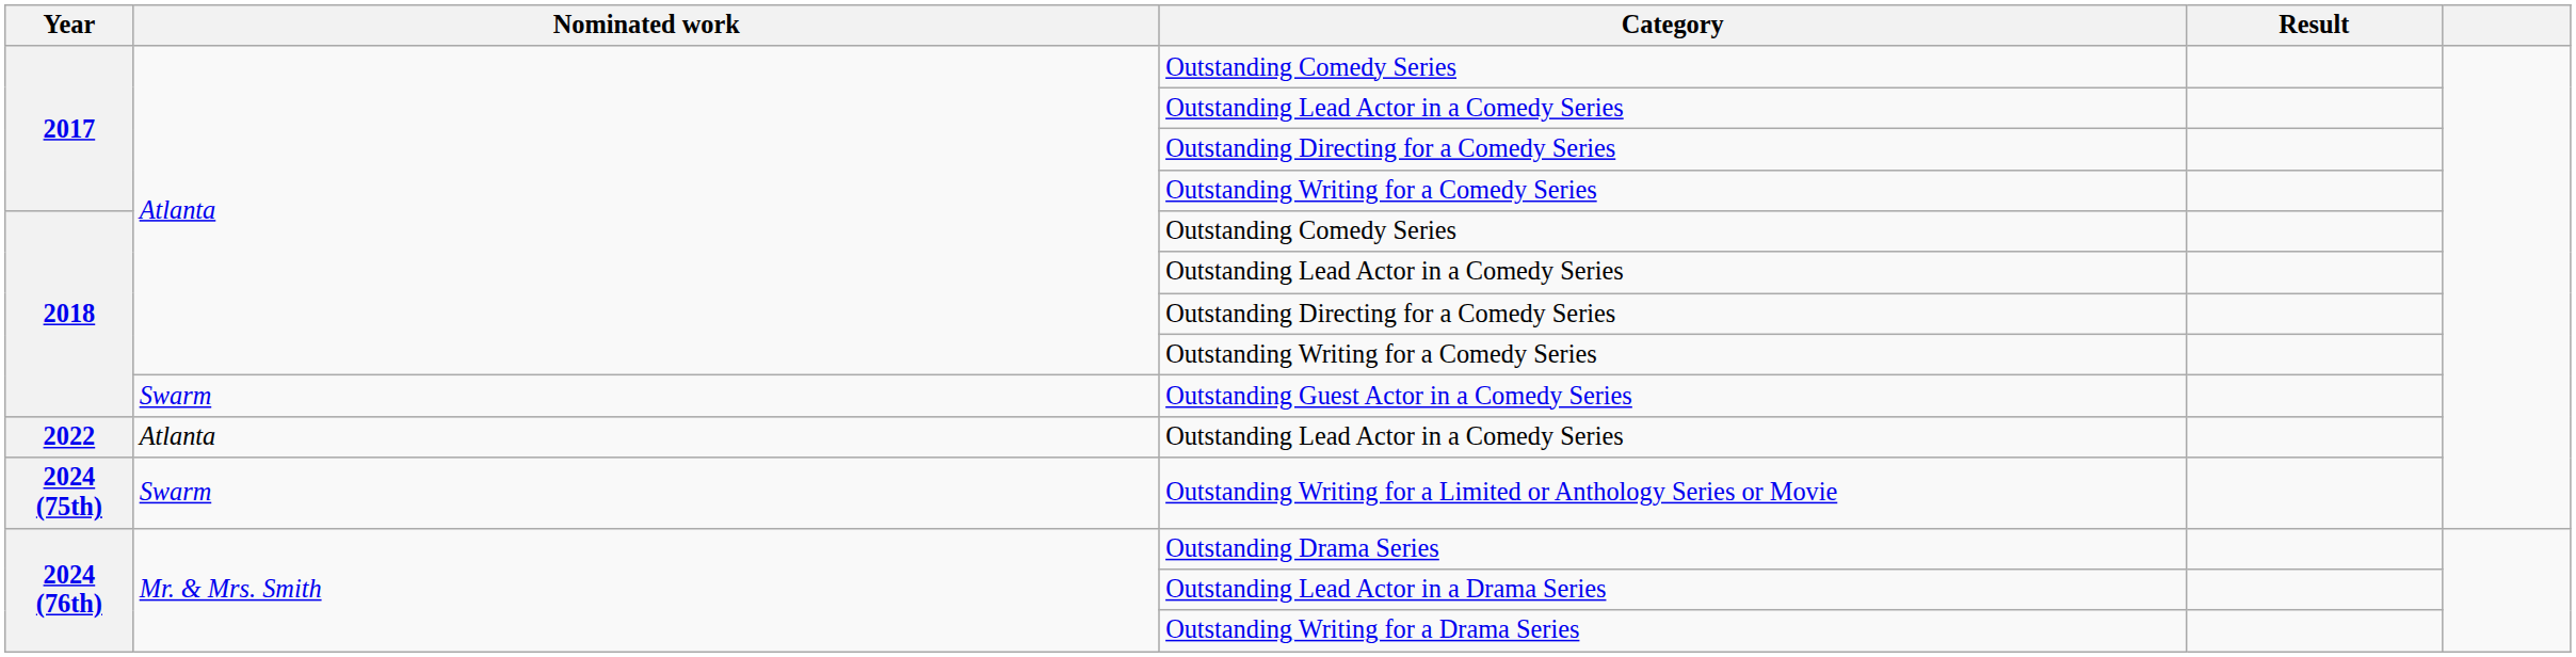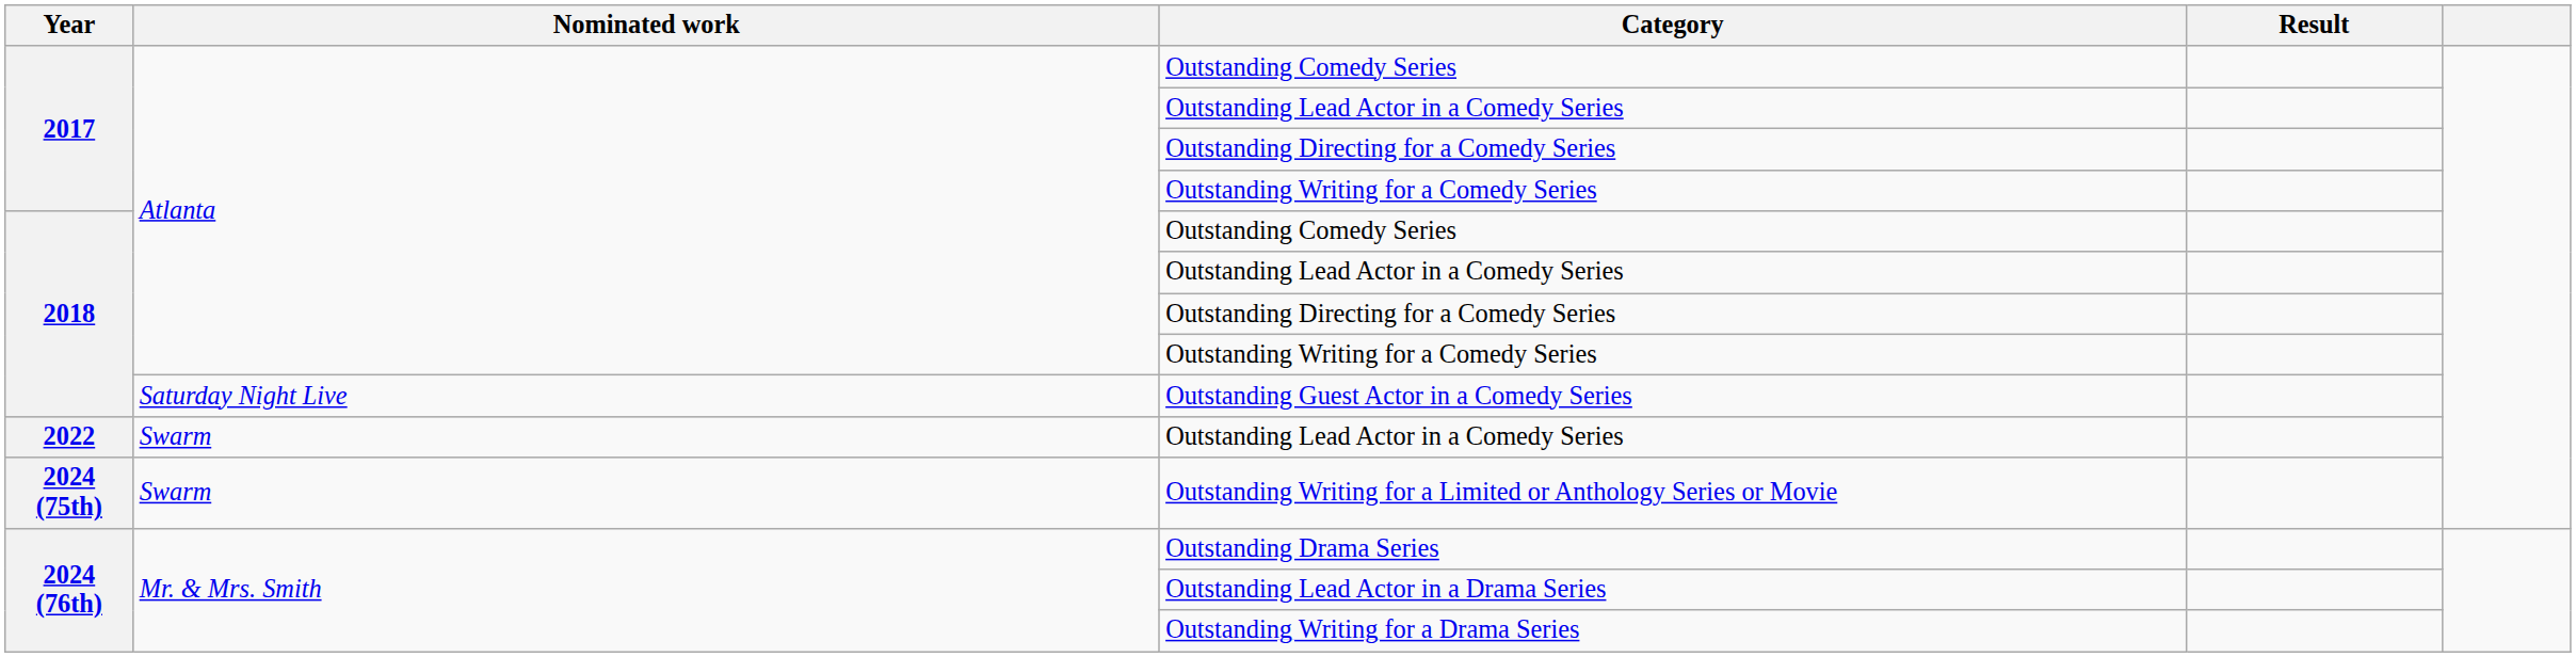 <table class="wikitable plainrowheaders" style="width:100%;">
 <tr>
 <th scope="col" style="width:5%;">Year</th>
 <th scope="col" style="width:40%;">Nominated work</th>
 <th scope="col" style="width:40%;">Category</th>
 <th scope="col" style="width:10%;">Result</th>
 <th scope="col" style="width:5%;"></th>
 </tr>
 <tr>
 <th scope="row" style="text-align:center;" rowspan="4"><a href='#'>2017</a></th>
 <td rowspan="8"><em><a href='#'>Atlanta</a></em></td>
 <td><a href='#'>Outstanding Comedy Series</a></td>
 <td></td>
 <td style="text-align:center;" rowspan="11"></td>
 </tr>
 <tr>
 <td><a href='#'>Outstanding Lead Actor in a Comedy Series</a></td>
 <td></td>
 </tr>
 <tr>
 <td><a href='#'>Outstanding Directing for a Comedy Series</a></td>
 <td></td>
 </tr>
 <tr>
 <td><a href='#'>Outstanding Writing for a Comedy Series</a></td>
 <td></td>
 </tr>
 <tr>
 <th scope="row" style="text-align:center;" rowspan="5"><a href='#'>2018</a></th>
 <td>Outstanding Comedy Series</td>
 <td></td>
 </tr>
 <tr>
 <td>Outstanding Lead Actor in a Comedy Series</td>
 <td></td>
 </tr>
 <tr>
 <td>Outstanding Directing for a Comedy Series</td>
 <td></td>
 </tr>
 <tr>
 <td>Outstanding Writing for a Comedy Series</td>
 <td></td>
 </tr>
 <tr>
-<td><em><a href='#'>Swarm</a></em></td>
+<td><em><a href='#'>Saturday Night Live</a></em></td>
 <td><a href='#'>Outstanding Guest Actor in a Comedy Series</a></td>
 <td></td>
 </tr>
 <tr>
 <th scope="row" style="text-align:center;"><a href='#'>2022</a></th>
-<td><em>Atlanta</em></td>
+<td><em><a href='#'>Swarm</a></em></td>
 <td>Outstanding Lead Actor in a Comedy Series</td>
 <td></td>
 </tr>
 <tr>
 <th scope="row" style="text-align:center;"><a href='#'>2024 (75th)</a></th>
 <td><em><a href='#'>Swarm</a></em></td>
 <td><a href='#'>Outstanding Writing for a Limited or Anthology Series or Movie</a></td>
 <td></td>
 </tr>
 <tr>
 <th scope="row" style="text-align:center;" rowspan="3"><a href='#'>2024 (76th)</a></th>
 <td rowspan="3"><em><a href='#'>Mr. & Mrs. Smith</a></em></td>
 <td><a href='#'>Outstanding Drama Series</a></td>
 <td></td>
 <td style="text-align:center;" rowspan="3"></td>
 </tr>
 <tr>
 <td><a href='#'>Outstanding Lead Actor in a Drama Series</a></td>
 <td></td>
 </tr>
 <tr>
 <td><a href='#'>Outstanding Writing for a Drama Series</a></td>
 <td></td>
 </tr>
 </table>
